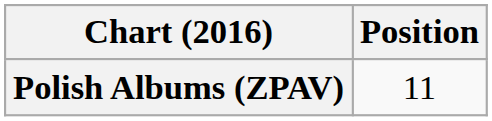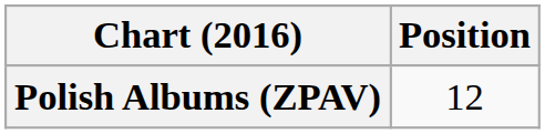 <table class="wikitable plainrowheaders" style="text-align:center">
 <tr>
 <th scope="col">Chart (2016)</th>
 <th scope="col">Position</th>
 </tr>
 <tr>
 <th scope="row">Polish Albums (ZPAV)</th>
-<td>11</td>
+<td>12</td>
 </tr>
 </table>
